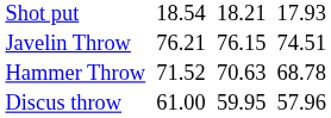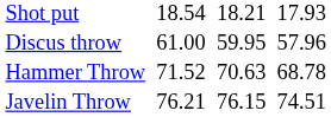 <table>
 <tr>
 <td><a href='#'>Shot put</a></td>
 <td></td>
 <td>18.54</td>
 <td></td>
 <td>18.21</td>
 <td></td>
 <td>17.93</td>
 </tr>
 <tr>
-<td><a href='#'>Javelin Throw</a></td>
+<td><a href='#'>Discus throw</a></td>
 <td></td>
-<td>76.21</td>
+<td>61.00</td>
 <td></td>
-<td>76.15</td>
+<td>59.95</td>
 <td></td>
-<td>74.51</td>
+<td>57.96</td>
 </tr>
 <tr>
 <td><a href='#'>Hammer Throw</a></td>
 <td></td>
 <td>71.52</td>
 <td></td>
 <td>70.63</td>
 <td></td>
 <td>68.78</td>
 </tr>
 <tr>
-<td><a href='#'>Discus throw</a></td>
+<td><a href='#'>Javelin Throw</a></td>
 <td></td>
-<td>61.00</td>
+<td>76.21</td>
 <td></td>
-<td>59.95</td>
+<td>76.15</td>
 <td></td>
-<td>57.96</td>
+<td>74.51</td>
 </tr>
 </table>
